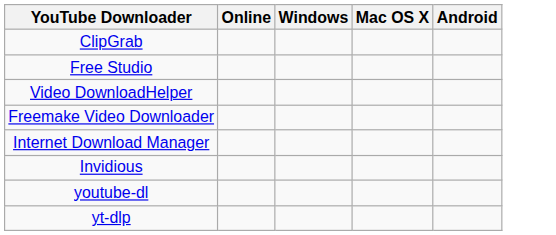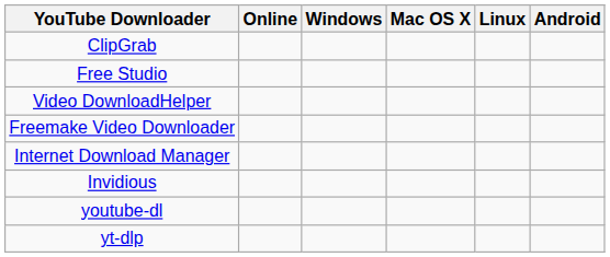 <table style="font-size: 85%; text-align: center;" class="wikitable sortable">
 <tr>
 <th>YouTube Downloader</th>
 <th>Online</th>
 <th>Windows</th>
 <th>Mac OS X</th>
+<th>Linux</th>
 <th>Android</th>
 </tr>
 <tr>
 <td><a href='#'>ClipGrab</a></td>
+<td></td>
 <td></td>
 <td></td>
 <td></td>
 <td></td>
 </tr>
 <tr>
 <td><a href='#'>Free Studio</a></td>
 <td></td>
 <td></td>
 <td></td>
 <td></td>
+<td></td>
 </tr>
 <tr>
 <td><a href='#'>Video DownloadHelper</a></td>
+<td></td>
 <td></td>
 <td></td>
 <td></td>
 <td></td>
 </tr>
 <tr>
 <td><a href='#'>Freemake Video Downloader</a></td>
 <td></td>
 <td></td>
 <td></td>
 <td></td>
+<td></td>
 </tr>
 <tr>
 <td><a href='#'>Internet Download Manager</a></td>
+<td></td>
 <td></td>
 <td></td>
 <td></td>
 <td></td>
 </tr>
 <tr>
 <td><a href='#'>Invidious</a></td>
 <td></td>
 <td></td>
 <td></td>
 <td></td>
+<td></td>
 </tr>
 <tr>
 <td><a href='#'>youtube-dl</a></td>
+<td></td>
 <td></td>
 <td></td>
 <td></td>
 <td></td>
 </tr>
 <tr>
 <td><a href='#'>yt-dlp</a></td>
 <td></td>
 <td></td>
 <td></td>
 <td></td>
+<td></td>
 </tr>
 </table>
